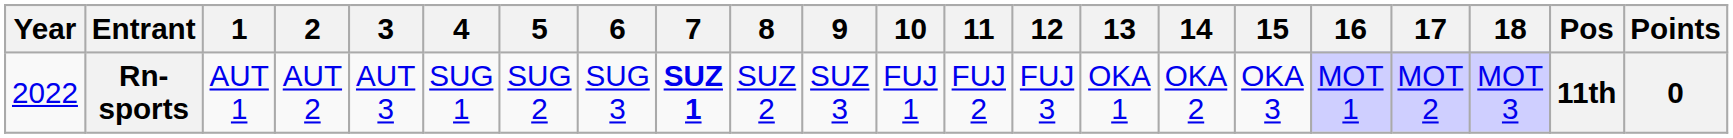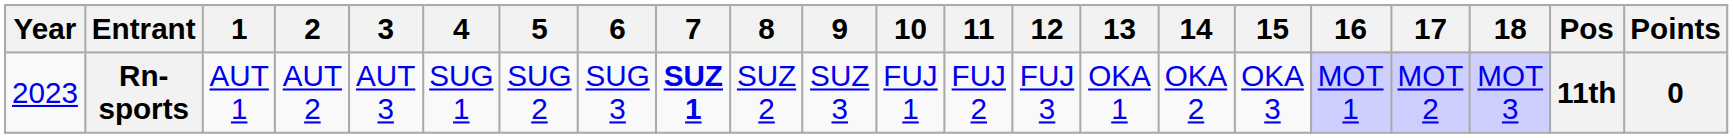 <table class="wikitable" style="text-align:center; font-size:90%">
 <tr>
 <th>Year</th>
 <th>Entrant</th>
 <th>1</th>
 <th>2</th>
 <th>3</th>
 <th>4</th>
 <th>5</th>
 <th>6</th>
 <th>7</th>
 <th>8</th>
 <th>9</th>
 <th>10</th>
 <th>11</th>
 <th>12</th>
 <th>13</th>
 <th>14</th>
 <th>15</th>
 <th>16</th>
 <th>17</th>
 <th>18</th>
 <th>Pos</th>
 <th>Points</th>
 </tr>
 <tr>
-<td><a href='#'>2022</a></td>
+<td><a href='#'>2023</a></td>
 <th>Rn-sports</th>
 <td style="background:#;"><a href='#'>AUT<br>1</a><br></td>
 <td style="background:#;"><a href='#'>AUT<br>2</a><br></td>
 <td style="background:#;"><a href='#'>AUT<br>3</a><br></td>
 <td style="background:#;"><a href='#'>SUG<br>1</a><br></td>
 <td style="background:#;"><a href='#'>SUG<br>2</a><br></td>
 <td style="background:#;"><a href='#'>SUG<br>3</a><br></td>
 <td style="background:#;"><strong><a href='#'>SUZ<br>1</a></strong></td>
 <td style="background:#;"><a href='#'>SUZ<br>2</a></td>
 <td style="background:#;"><a href='#'>SUZ<br>3</a></td>
 <td style="background:#;"><a href='#'>FUJ<br>1</a></td>
 <td style="background:#;"><a href='#'>FUJ<br>2</a></td>
 <td style="background:#;"><a href='#'>FUJ<br>3</a></td>
 <td style="background:#;"><a href='#'>OKA<br>1</a></td>
 <td style="background:#;"><a href='#'>OKA<br>2</a></td>
 <td style="background:#;"><a href='#'>OKA<br>3</a></td>
 <td style="background:#CFCFFF;"><a href='#'>MOT<br>1</a><br></td>
 <td style="background:#CFCFFF;"><a href='#'>MOT<br>2</a><br></td>
 <td style="background:#CFCFFF;"><a href='#'>MOT<br>3</a><br></td>
 <th>11th</th>
 <th>0</th>
 </tr>
 </table>
